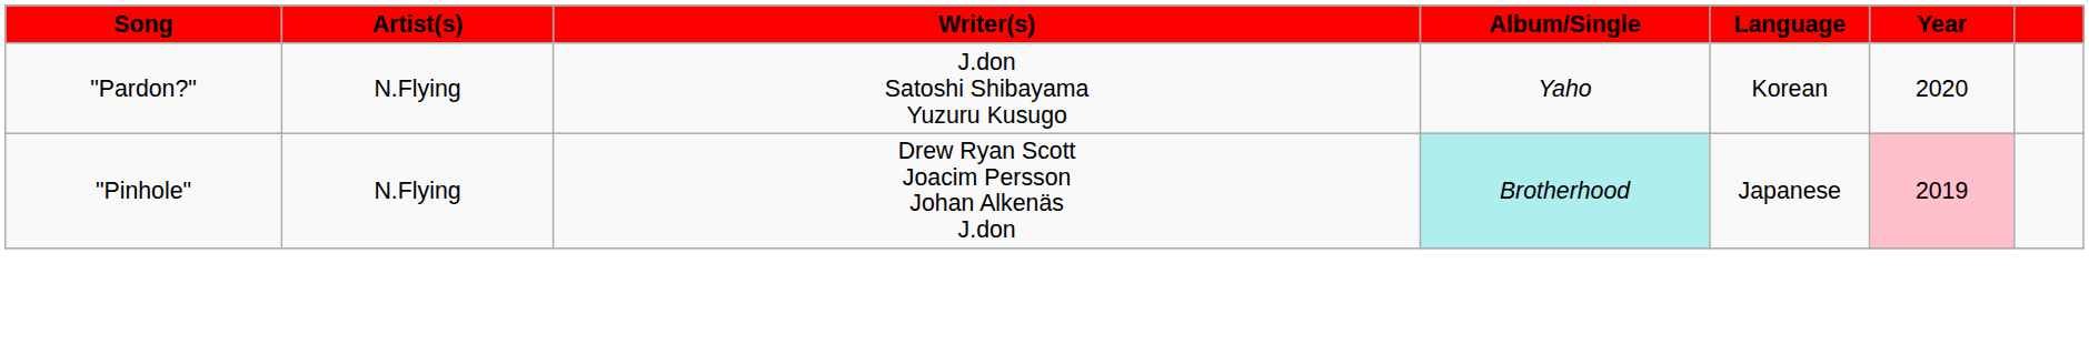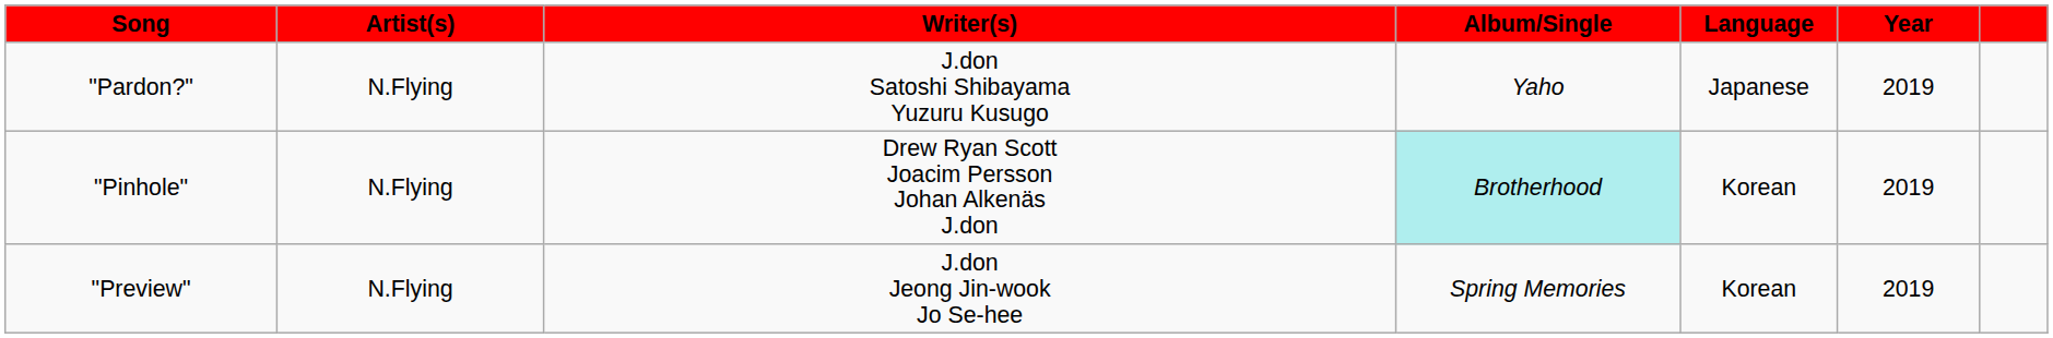 <table class="wikitable" style="margin:0.5em auto; clear:both; font-size:.9em; text-align:center; width:100%">
 <tr>
 <th style="width:200px; background:#FF0000;">Song</th>
 <th style="width:200px; background:#FF0000;">Artist(s)</th>
 <th style="width:700px; background:#FF0000;">Writer(s)</th>
 <th style="width:200px; background:#FF0000;">Album/Single</th>
 <th style="width:100px; background:#FF0000;">Language</th>
 <th style="width:100px; background:#FF0000;">Year</th>
 <th style="width:50px;  background:#FF0000;"></th>
 </tr>
 <tr>
 <td>"Pardon?" </td>
 <td>N.Flying</td>
 <td>J.don <br> Satoshi Shibayama <br> Yuzuru Kusugo</td>
 <td><em>Yaho</em></td>
-<td>Korean</td>
-<td>2020</td>
+<td>Japanese</td>
+<td>2019</td>
 <td></td>
 </tr>
 <tr>
 <td>"Pinhole"</td>
 <td>N.Flying</td>
 <td>Drew Ryan Scott <br> Joacim Persson <br> Johan Alkenäs <br> J.don</td>
 <td style="background: paleturquoise;"><em>Brotherhood</em></td>
-<td>Japanese</td>
-<td style="background: pink;">2019</td>
+<td>Korean</td>
+<td>2019</td>
+<td></td>
+</tr>
+<tr>
+<td>"Preview"</td>
+<td>N.Flying</td>
+<td>J.don <br> Jeong Jin-wook <br> Jo Se-hee</td>
+<td><em>Spring Memories</em></td>
+<td>Korean</td>
+<td>2019</td>
 <td></td>
 </tr>
 </table>
